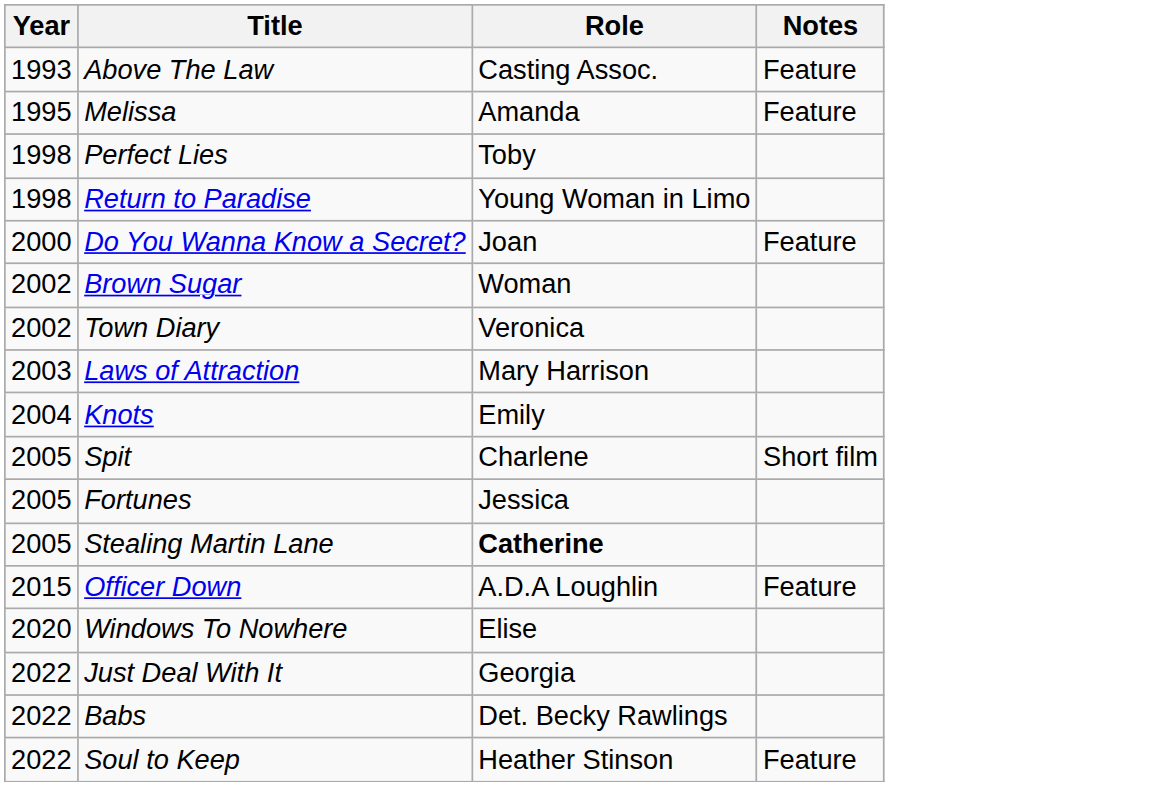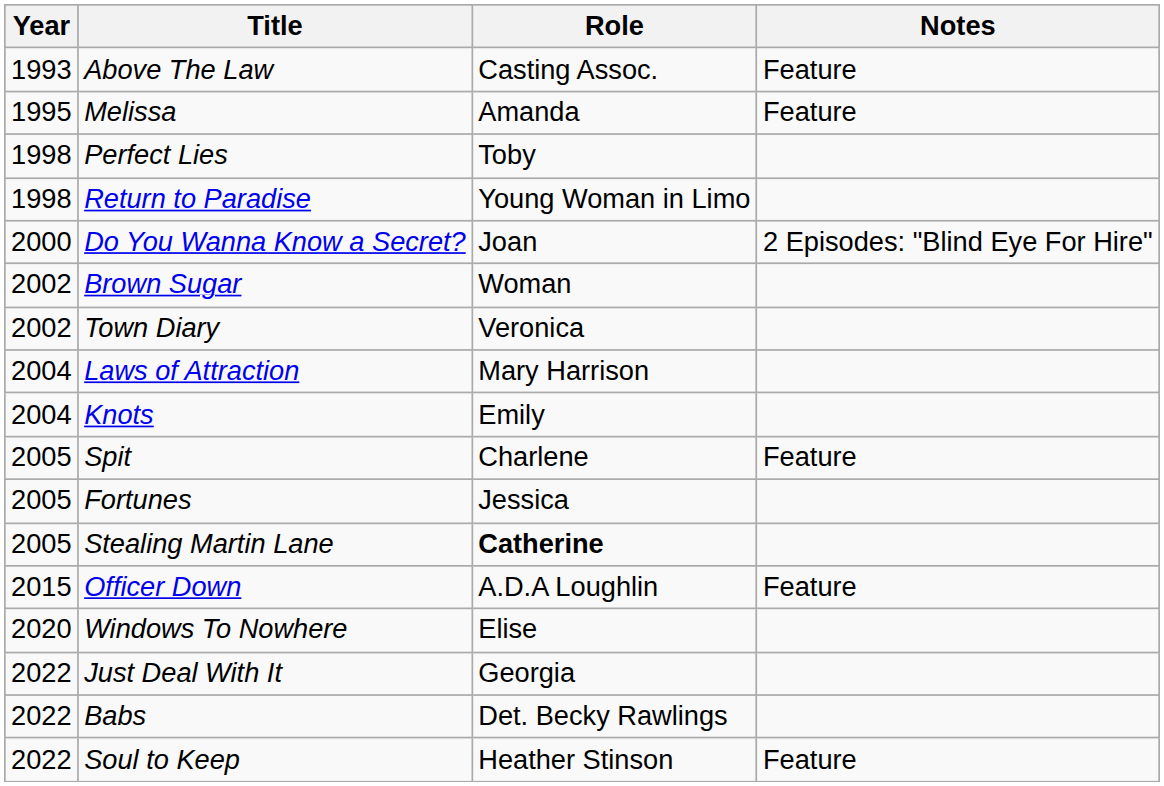 <table class="wikitable sortable">
 <tr>
 <th>Year</th>
 <th>Title</th>
 <th>Role</th>
 <th>Notes</th>
 </tr>
 <tr>
 <td>1993</td>
 <td><em>Above The Law</em></td>
 <td>Casting Assoc.</td>
 <td>Feature</td>
 </tr>
 <tr>
 <td>1995</td>
 <td><em>Melissa</em></td>
 <td>Amanda</td>
 <td>Feature</td>
 </tr>
 <tr>
 <td>1998</td>
 <td><em>Perfect Lies</em></td>
 <td>Toby</td>
 <td></td>
 </tr>
 <tr>
 <td>1998</td>
 <td><em><a href='#'>Return to Paradise</a></em></td>
 <td>Young Woman in Limo</td>
 <td></td>
 </tr>
 <tr>
 <td>2000</td>
 <td><em><a href='#'>Do You Wanna Know a Secret?</a></em></td>
 <td>Joan</td>
-<td>Feature</td>
+<td>2 Episodes: "Blind Eye For Hire"</td>
 </tr>
 <tr>
 <td>2002</td>
 <td><em><a href='#'>Brown Sugar</a> </em></td>
 <td>Woman</td>
 <td></td>
 </tr>
 <tr>
 <td>2002</td>
 <td><em>Town Diary</em></td>
 <td>Veronica</td>
 <td></td>
 </tr>
 <tr>
-<td>2003</td>
+<td>2004</td>
 <td><em><a href='#'>Laws of Attraction</a></em></td>
 <td>Mary Harrison</td>
 <td></td>
 </tr>
 <tr>
 <td>2004</td>
 <td><em><a href='#'>Knots</a> </em></td>
 <td>Emily</td>
 <td></td>
 </tr>
 <tr>
 <td>2005</td>
 <td><em>Spit </em></td>
 <td>Charlene</td>
-<td>Short film</td>
+<td>Feature</td>
 </tr>
 <tr>
 <td>2005</td>
 <td><em>Fortunes</em></td>
 <td>Jessica</td>
 <td></td>
 </tr>
 <tr>
 <td>2005</td>
 <td><em>Stealing Martin Lane</em></td>
 <td><strong>Catherine</strong></td>
 <td></td>
 </tr>
 <tr>
 <td>2015</td>
 <td><em><a href='#'>Officer Down</a></em></td>
 <td>A.D.A Loughlin</td>
 <td>Feature</td>
 </tr>
 <tr>
 <td>2020</td>
 <td><em>Windows To Nowhere</em></td>
 <td>Elise</td>
 <td></td>
 </tr>
 <tr>
 <td>2022</td>
 <td><em>Just Deal With It</em></td>
 <td>Georgia</td>
 <td></td>
 </tr>
 <tr>
 <td>2022</td>
 <td><em>Babs</em></td>
 <td>Det. Becky Rawlings</td>
 <td></td>
 </tr>
 <tr>
 <td>2022</td>
 <td><em>Soul to Keep</em></td>
 <td>Heather Stinson</td>
 <td>Feature</td>
 </tr>
 </table>
